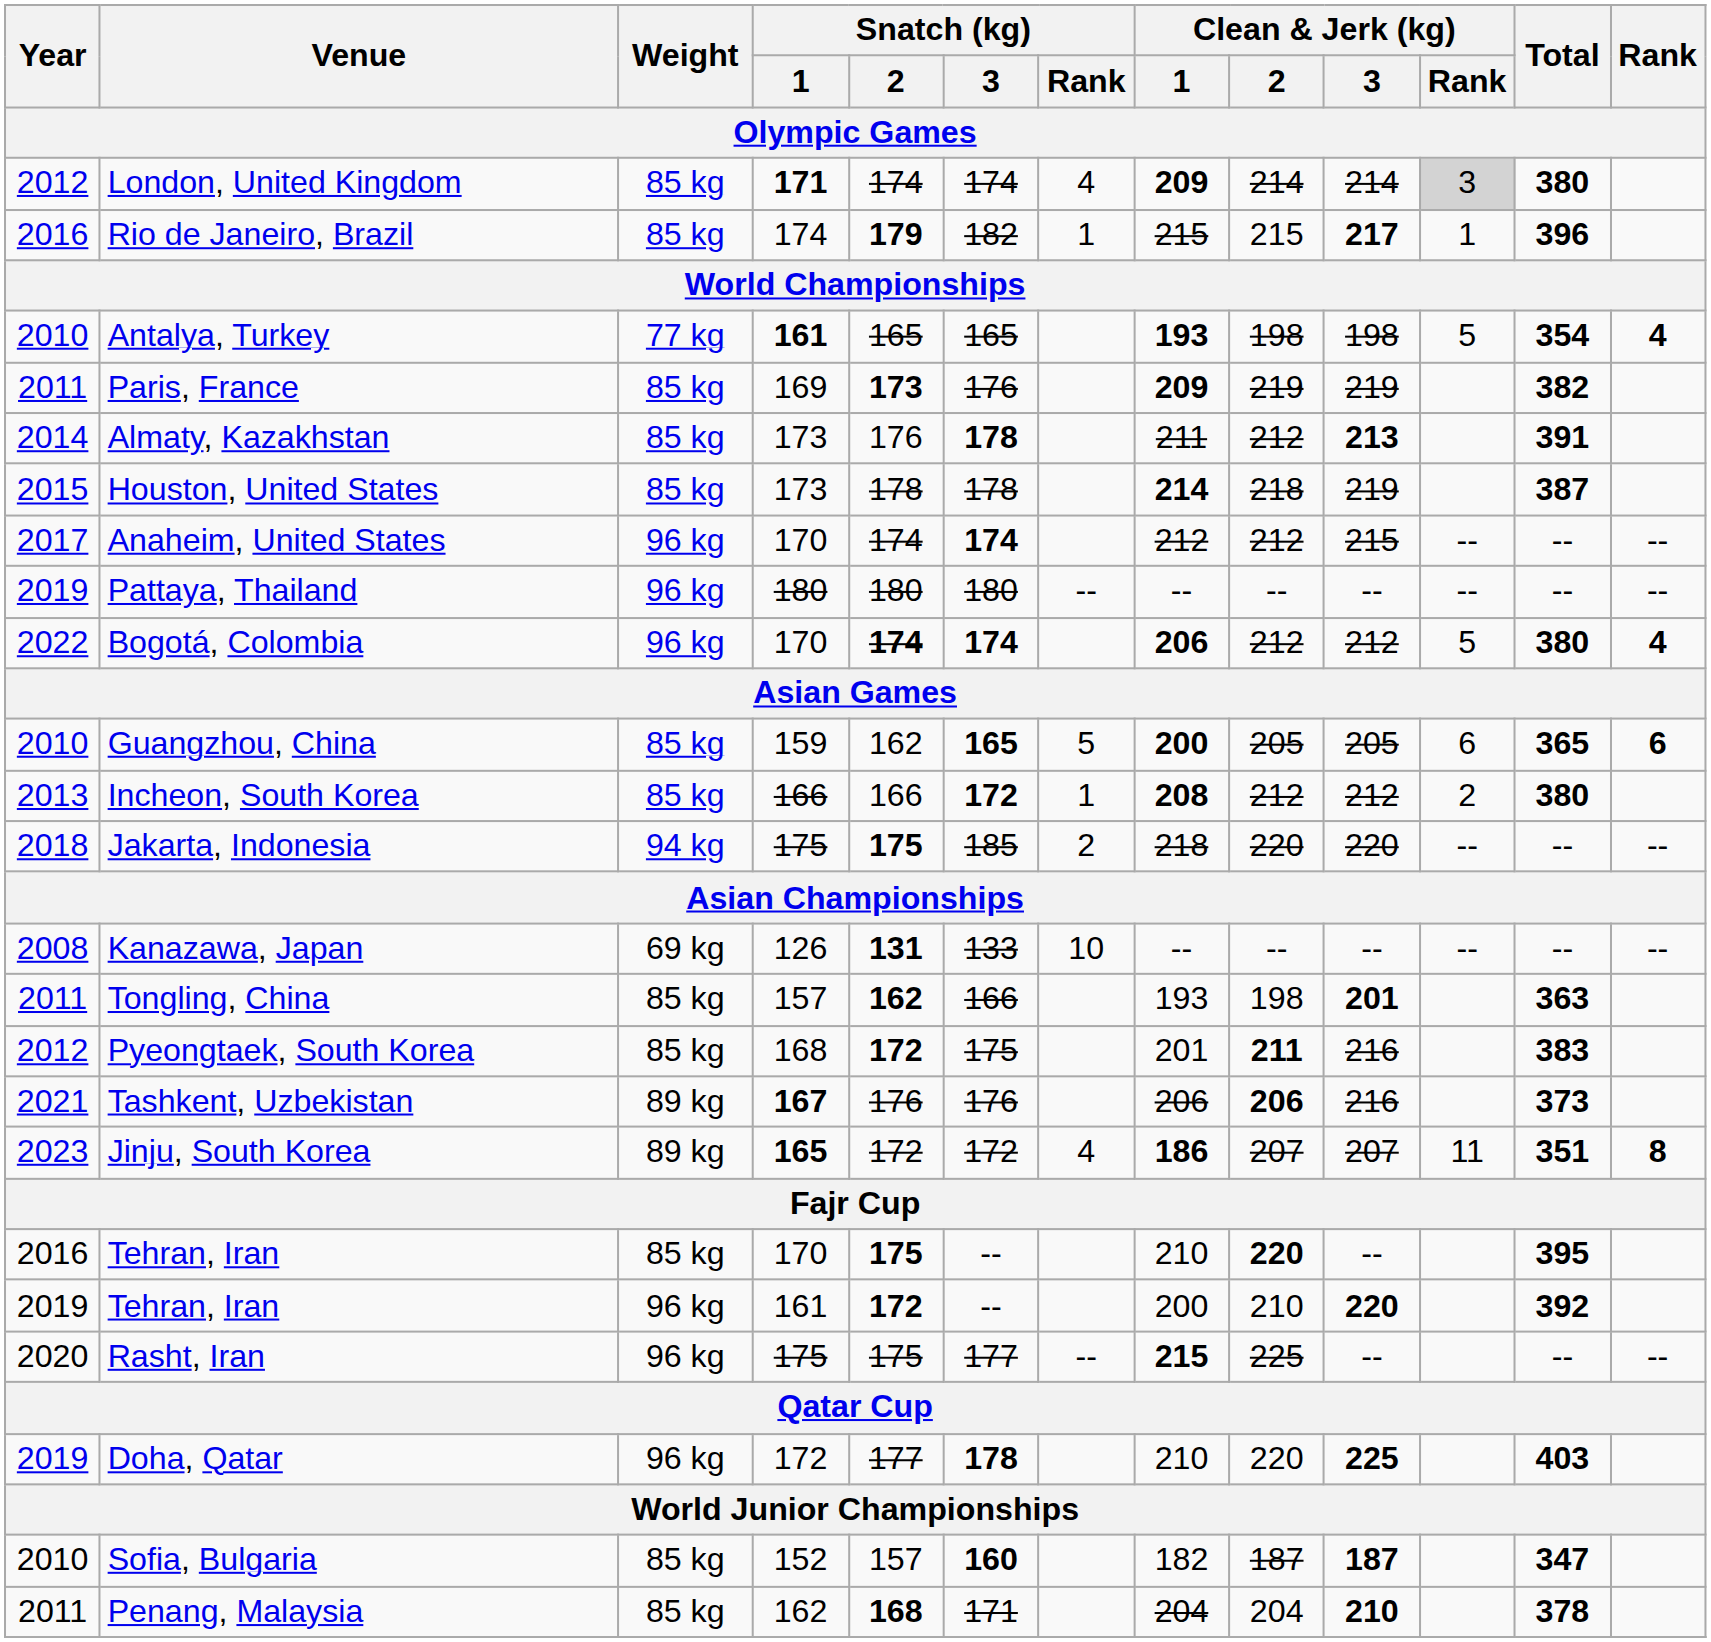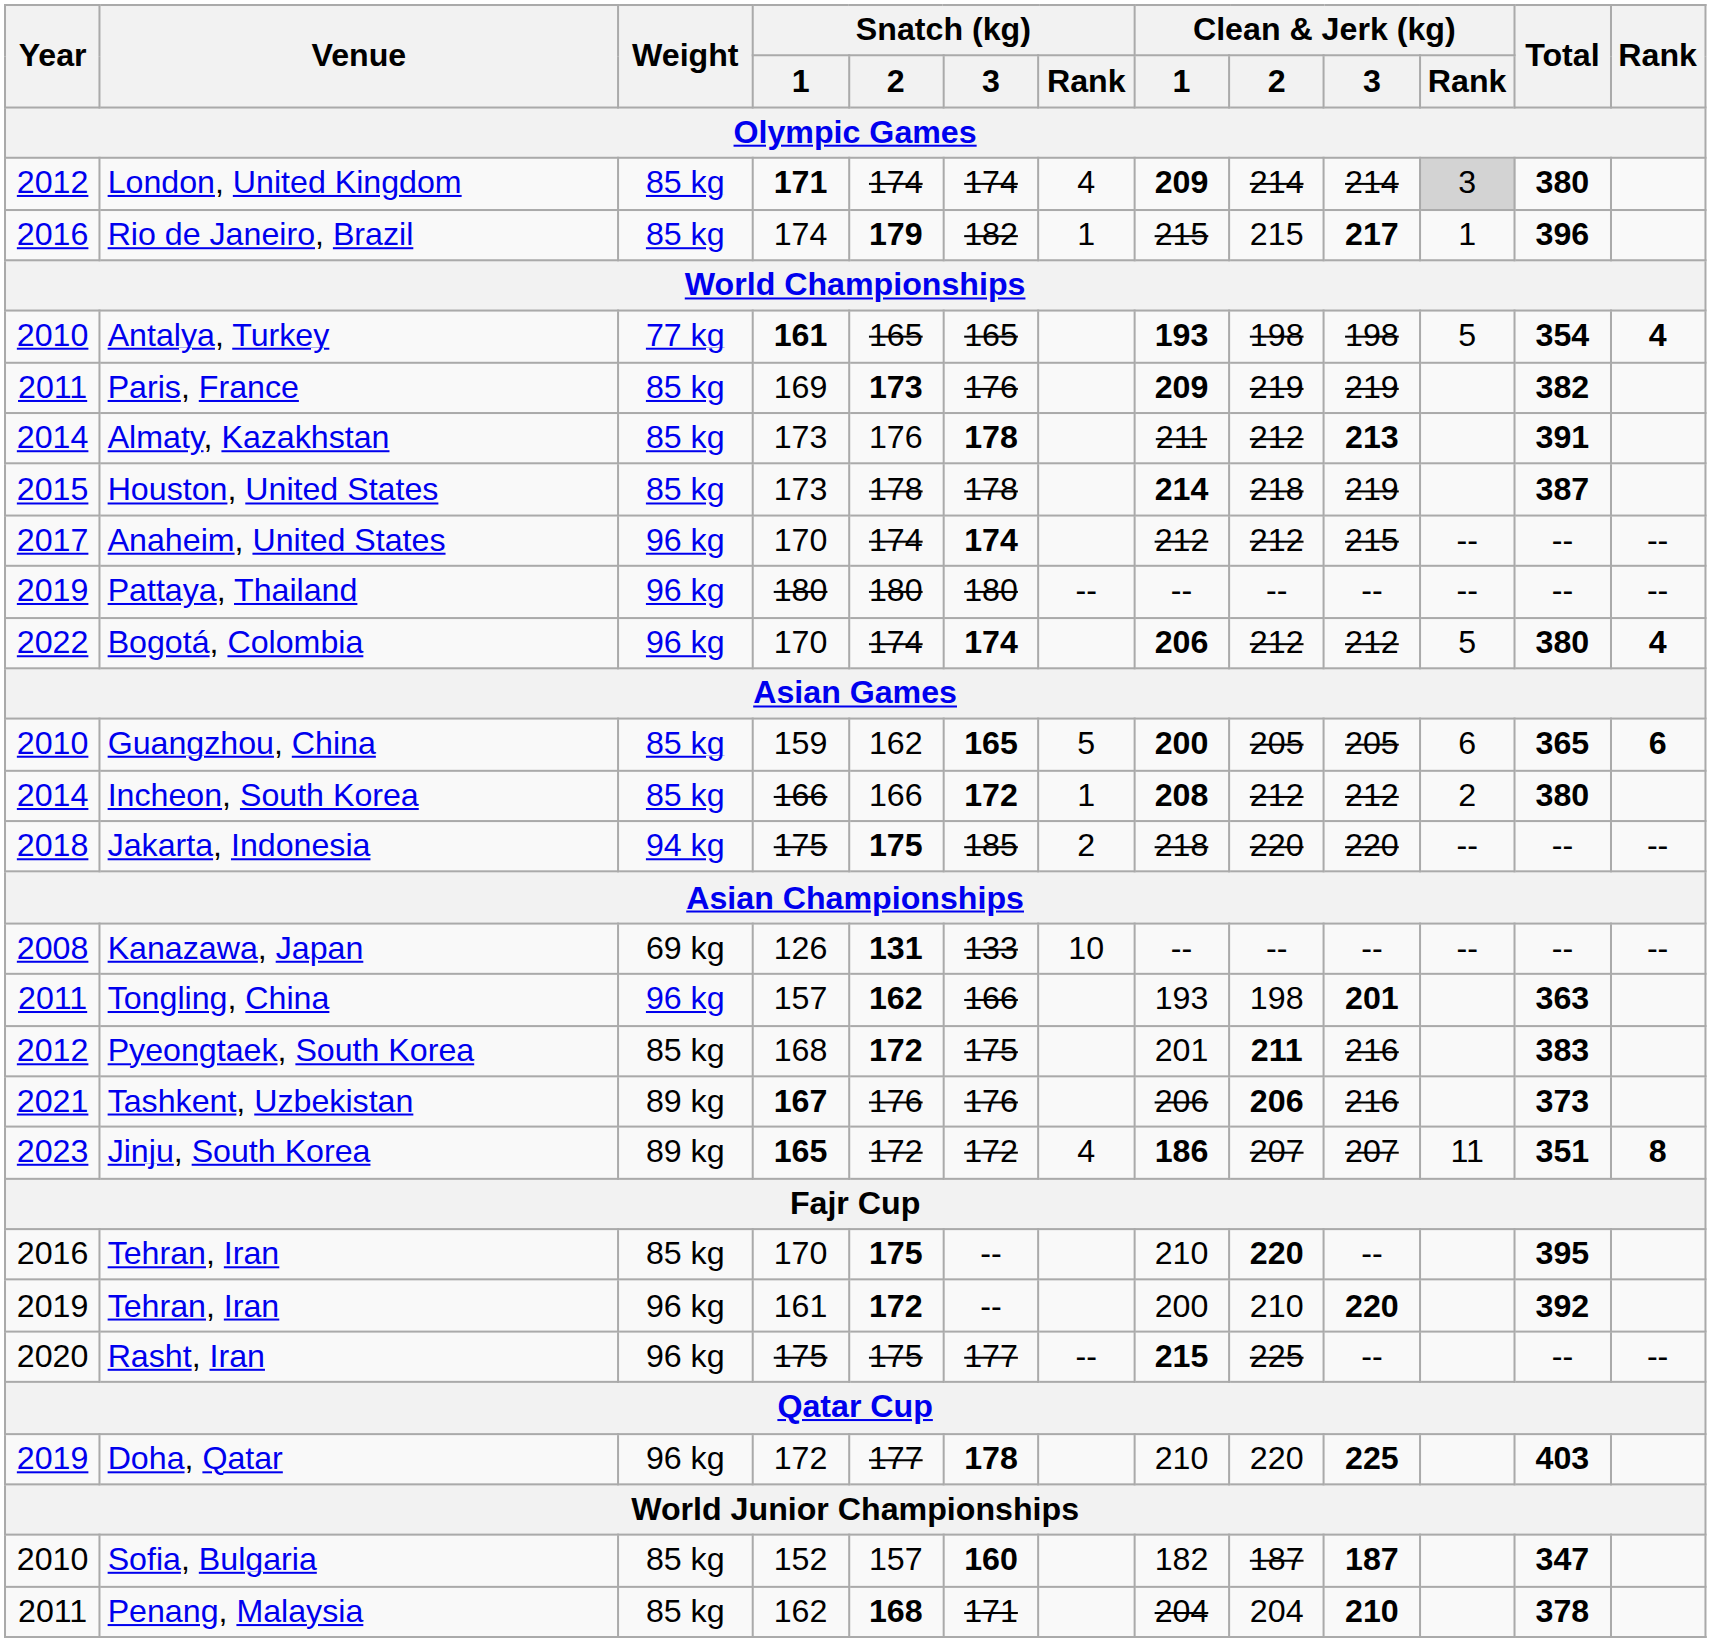 <table class = "wikitable" style="text-align:center;">
 <tr>
 <th rowspan=2 width=40>Year</th>
 <th rowspan=2 width=250>Venue</th>
 <th rowspan=2 width=60>Weight</th>
 <th colspan=4>Snatch (kg)</th>
 <th colspan=4>Clean & Jerk (kg)</th>
 <th rowspan=2 width=40>Total</th>
 <th rowspan=2 width=40>Rank</th>
 </tr>
 <tr>
 <th width=40>1</th>
 <th width=40>2</th>
 <th width=40>3</th>
 <th width=40>Rank</th>
 <th width=40>1</th>
 <th width=40>2</th>
 <th width=40>3</th>
 <th width=40>Rank</th>
 </tr>
 <tr>
 <th colspan=13><a href='#'>Olympic Games</a></th>
 </tr>
 <tr>
 <td><a href='#'>2012</a></td>
 <td align=left> <a href='#'>London</a>, <a href='#'>United Kingdom</a></td>
 <td><a href='#'>85 kg</a></td>
 <td><strong>171</strong></td>
 <td><s>174</s></td>
 <td><s>174</s></td>
 <td>4</td>
 <td><strong>209</strong></td>
 <td><s>214</s></td>
 <td><s>214</s></td>
 <td style="background: lightgrey;">3</td>
 <td><strong>380</strong></td>
 <td></td>
 </tr>
 <tr>
 <td><a href='#'>2016</a></td>
 <td align=left> <a href='#'>Rio de Janeiro</a>, <a href='#'>Brazil</a></td>
 <td><a href='#'>85 kg</a></td>
 <td>174</td>
 <td><strong>179</strong></td>
 <td><s>182</s></td>
 <td>1</td>
 <td><s>215</s></td>
 <td>215</td>
 <td><strong>217</strong></td>
 <td>1</td>
 <td><strong>396</strong></td>
 <td></td>
 </tr>
 <tr>
 <th colspan=13><a href='#'>World Championships</a></th>
 </tr>
 <tr>
 <td><a href='#'>2010</a></td>
 <td align=left> <a href='#'>Antalya</a>, <a href='#'>Turkey</a></td>
 <td><a href='#'>77 kg</a></td>
 <td><strong>161</strong></td>
 <td><s>165</s></td>
 <td><s>165</s></td>
 <td></td>
 <td><strong>193</strong></td>
 <td><s>198</s></td>
 <td><s>198</s></td>
 <td>5</td>
 <td><strong>354</strong></td>
 <td><strong>4</strong></td>
 </tr>
 <tr>
 <td><a href='#'>2011</a></td>
 <td align=left> <a href='#'>Paris</a>, <a href='#'>France</a></td>
 <td><a href='#'>85 kg</a></td>
 <td>169</td>
 <td><strong>173</strong></td>
 <td><s>176</s></td>
 <td></td>
 <td><strong>209</strong></td>
 <td><s>219</s></td>
 <td><s>219</s></td>
 <td></td>
 <td><strong>382</strong></td>
 <td></td>
 </tr>
 <tr>
 <td><a href='#'>2014</a></td>
 <td align=left> <a href='#'>Almaty</a>, <a href='#'>Kazakhstan</a></td>
 <td><a href='#'>85 kg</a></td>
 <td>173</td>
 <td>176</td>
 <td><strong>178</strong></td>
 <td></td>
 <td><s>211</s></td>
 <td><s>212</s></td>
 <td><strong>213</strong></td>
 <td></td>
 <td><strong>391</strong></td>
 <td></td>
 </tr>
 <tr>
 <td><a href='#'>2015</a></td>
 <td align=left> <a href='#'>Houston</a>, <a href='#'>United States</a></td>
 <td><a href='#'>85 kg</a></td>
 <td>173</td>
 <td><s>178</s></td>
 <td><s>178</s></td>
 <td></td>
 <td><strong>214</strong></td>
 <td><s>218</s></td>
 <td><s>219</s></td>
 <td></td>
 <td><strong>387</strong></td>
 <td></td>
 </tr>
 <tr>
 <td><a href='#'>2017</a></td>
 <td align=left> <a href='#'>Anaheim</a>, <a href='#'>United States</a></td>
 <td><a href='#'>96 kg</a></td>
 <td>170</td>
 <td><s>174</s></td>
 <td><strong>174</strong></td>
 <td></td>
 <td><s>212</s></td>
 <td><s>212</s></td>
 <td><s>215</s></td>
 <td>--</td>
 <td>--</td>
 <td>--</td>
 </tr>
 <tr>
 <td><a href='#'>2019</a></td>
 <td align=left> <a href='#'>Pattaya</a>, <a href='#'>Thailand</a></td>
 <td><a href='#'>96 kg</a></td>
 <td><s>180</s></td>
 <td><s>180</s></td>
 <td><s>180</s></td>
 <td>--</td>
 <td>--</td>
 <td>--</td>
 <td>--</td>
 <td>--</td>
 <td>--</td>
 <td>--</td>
 </tr>
 <tr>
 <td><a href='#'>2022</a></td>
 <td align=left> <a href='#'>Bogotá</a>, <a href='#'>Colombia</a></td>
 <td><a href='#'>96 kg</a></td>
 <td>170</td>
-<td><strong><s>174</s></strong></td>
+<td><s>174</s></td>
 <td><strong>174</strong></td>
 <td></td>
 <td><strong>206</strong></td>
 <td><s>212</s></td>
 <td><s>212</s></td>
 <td>5</td>
 <td><strong>380</strong></td>
 <td><strong>4</strong></td>
 </tr>
 <tr>
 <th colspan=13><a href='#'>Asian Games</a></th>
 </tr>
 <tr>
 <td><a href='#'>2010</a></td>
 <td align=left> <a href='#'>Guangzhou</a>, <a href='#'>China</a></td>
 <td><a href='#'>85 kg</a></td>
 <td>159</td>
 <td>162</td>
 <td><strong>165</strong></td>
 <td>5</td>
 <td><strong>200</strong></td>
 <td><s>205</s></td>
 <td><s>205</s></td>
 <td>6</td>
 <td><strong>365</strong></td>
 <td><strong>6</strong></td>
 </tr>
 <tr>
-<td><a href='#'>2013</a></td>
+<td><a href='#'>2014</a></td>
 <td align=left> <a href='#'>Incheon</a>, <a href='#'>South Korea</a></td>
 <td><a href='#'>85 kg</a></td>
 <td><s>166</s></td>
 <td>166</td>
 <td><strong>172</strong></td>
 <td>1</td>
 <td><strong>208</strong></td>
 <td><s>212</s></td>
 <td><s>212</s></td>
 <td>2</td>
 <td><strong>380</strong></td>
 <td></td>
 </tr>
 <tr>
 <td><a href='#'>2018</a></td>
 <td align=left> <a href='#'>Jakarta</a>, <a href='#'>Indonesia</a></td>
 <td><a href='#'>94 kg</a></td>
 <td><s>175</s></td>
 <td><strong>175</strong></td>
 <td><s>185</s></td>
 <td>2</td>
 <td><s>218</s></td>
 <td><s>220</s></td>
 <td><s>220</s></td>
 <td>--</td>
 <td>--</td>
 <td>--</td>
 </tr>
 <tr>
 <th colspan=13><a href='#'>Asian Championships</a></th>
 </tr>
 <tr>
 <td><a href='#'>2008</a></td>
 <td align=left> <a href='#'>Kanazawa</a>, <a href='#'>Japan</a></td>
 <td>69 kg</td>
 <td>126</td>
 <td><strong>131</strong></td>
 <td><s>133</s></td>
 <td>10</td>
 <td>--</td>
 <td>--</td>
 <td>--</td>
 <td>--</td>
 <td>--</td>
 <td>--</td>
 </tr>
 <tr>
 <td><a href='#'>2011</a></td>
 <td align=left> <a href='#'>Tongling</a>, <a href='#'>China</a></td>
-<td>85 kg</td>
+<td><a href='#'>96 kg</a></td>
 <td>157</td>
 <td><strong>162</strong></td>
 <td><s>166</s></td>
 <td></td>
 <td>193</td>
 <td>198</td>
 <td><strong>201</strong></td>
 <td></td>
 <td><strong>363</strong></td>
 <td></td>
 </tr>
 <tr>
 <td><a href='#'>2012</a></td>
 <td align=left> <a href='#'>Pyeongtaek</a>, <a href='#'>South Korea</a></td>
 <td>85 kg</td>
 <td>168</td>
 <td><strong>172</strong></td>
 <td><s>175</s></td>
 <td></td>
 <td>201</td>
 <td><strong>211</strong></td>
 <td><s>216</s></td>
 <td></td>
 <td><strong>383</strong></td>
 <td></td>
 </tr>
 <tr>
 <td><a href='#'>2021</a></td>
 <td align=left> <a href='#'>Tashkent</a>, <a href='#'>Uzbekistan</a></td>
 <td>89 kg</td>
 <td><strong>167</strong></td>
 <td><s>176</s></td>
 <td><s>176</s></td>
 <td></td>
 <td><s>206</s></td>
 <td><strong>206</strong></td>
 <td><s>216</s></td>
 <td></td>
 <td><strong>373</strong></td>
 <td></td>
 </tr>
 <tr>
 <td><a href='#'>2023</a></td>
 <td align=left> <a href='#'>Jinju</a>, <a href='#'>South Korea</a></td>
 <td>89 kg</td>
 <td><strong>165</strong></td>
 <td><s>172</s></td>
 <td><s>172</s></td>
 <td>4</td>
 <td><strong>186</strong></td>
 <td><s>207</s></td>
 <td><s>207</s></td>
 <td>11</td>
 <td><strong>351</strong></td>
 <td><strong>8</strong></td>
 </tr>
 <tr>
 <th colspan=13>Fajr Cup</th>
 </tr>
 <tr>
 <td>2016</td>
 <td align=left> <a href='#'>Tehran</a>, <a href='#'>Iran</a></td>
 <td>85 kg</td>
 <td>170</td>
 <td><strong>175</strong></td>
 <td>--</td>
 <td></td>
 <td>210</td>
 <td><strong>220</strong></td>
 <td>--</td>
 <td><strong></strong></td>
 <td><strong>395</strong></td>
 <td></td>
 </tr>
 <tr>
 <td>2019</td>
 <td align=left> <a href='#'>Tehran</a>, <a href='#'>Iran</a></td>
 <td>96 kg</td>
 <td>161</td>
 <td><strong>172</strong></td>
 <td>--</td>
 <td></td>
 <td>200</td>
 <td>210</td>
 <td><strong>220</strong></td>
 <td><strong></strong></td>
 <td><strong>392</strong></td>
 <td></td>
 </tr>
 <tr>
 <td>2020</td>
 <td align=left> <a href='#'>Rasht</a>, <a href='#'>Iran</a></td>
 <td>96 kg</td>
 <td><s>175</s></td>
 <td><s>175</s></td>
 <td><s>177</s></td>
 <td>--</td>
 <td><strong>215</strong></td>
 <td><s>225</s></td>
 <td>--</td>
 <td><strong></strong></td>
 <td>--</td>
 <td>--</td>
 </tr>
 <tr>
 <th colspan="13"><a href='#'>Qatar Cup</a></th>
 </tr>
 <tr>
 <td><a href='#'>2019</a></td>
 <td align=left> <a href='#'>Doha</a>, <a href='#'>Qatar</a></td>
 <td>96 kg</td>
 <td>172</td>
 <td><s>177</s></td>
 <td><strong>178</strong></td>
 <td></td>
 <td>210</td>
 <td>220</td>
 <td><strong>225</strong></td>
 <td></td>
 <td><strong>403</strong></td>
 <td></td>
 </tr>
 <tr>
 <th colspan=13>World Junior Championships</th>
 </tr>
 <tr>
 <td>2010</td>
 <td align=left> <a href='#'>Sofia</a>, <a href='#'>Bulgaria</a></td>
 <td>85 kg</td>
 <td>152</td>
 <td>157</td>
 <td><strong>160</strong></td>
 <td></td>
 <td>182</td>
 <td><s>187</s></td>
 <td><strong>187</strong></td>
 <td></td>
 <td><strong>347</strong></td>
 <td></td>
 </tr>
 <tr>
 <td>2011</td>
 <td align=left> <a href='#'>Penang</a>, <a href='#'>Malaysia</a></td>
 <td>85 kg</td>
 <td>162</td>
 <td><strong>168</strong></td>
 <td><s>171</s></td>
 <td></td>
 <td><s>204</s></td>
 <td>204</td>
 <td><strong>210</strong></td>
 <td></td>
 <td><strong>378</strong></td>
 <td></td>
 </tr>
 <tr>
 </tr>
 </table>
